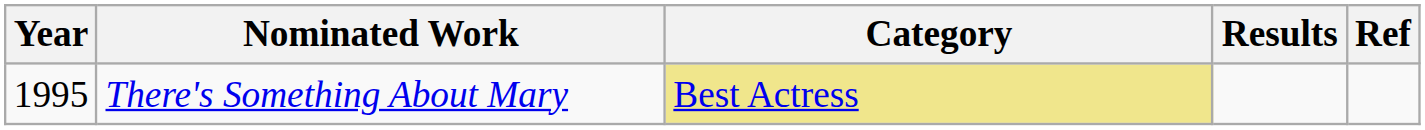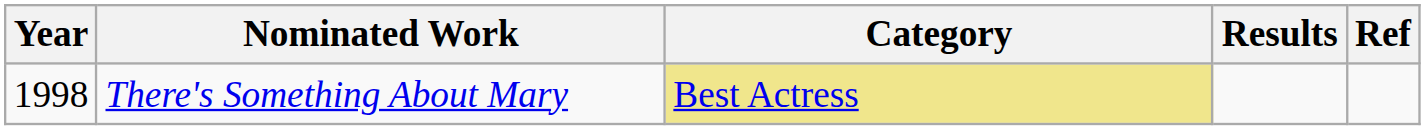 <table class="wikitable">
 <tr>
 <th scope="col" style="width:1em;">Year</th>
 <th scope="col" style="width:35em;">Nominated Work</th>
 <th scope="col" style="width:35em;">Category</th>
 <th scope="col" style="width:1em;">Results</th>
 <th scope="col" style="width:1em;">Ref</th>
 </tr>
 <tr>
-<td>1995</td>
+<td>1998</td>
 <td><em><a href='#'>There's Something About Mary</a></em></td>
 <td style="background: khaki;"><a href='#'>Best Actress</a></td>
 <td></td>
 <td></td>
 </tr>
 </table>
